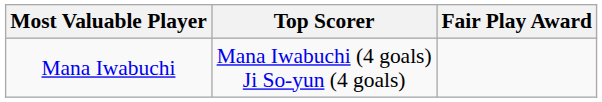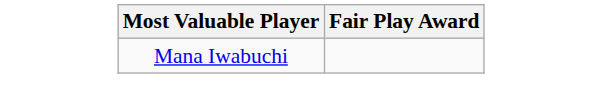 <table class=wikitable style="text-align:center; margin:auto">
 <tr>
 <th>Most Valuable Player</th>
-<th>Top Scorer</th>
 <th>Fair Play Award</th>
 </tr>
 <tr>
 <td> <a href='#'>Mana Iwabuchi</a></td>
-<td> <a href='#'>Mana Iwabuchi</a> (4 goals)<br> <a href='#'>Ji So-yun</a> (4 goals)</td>
 <td></td>
 </tr>
 </table>
